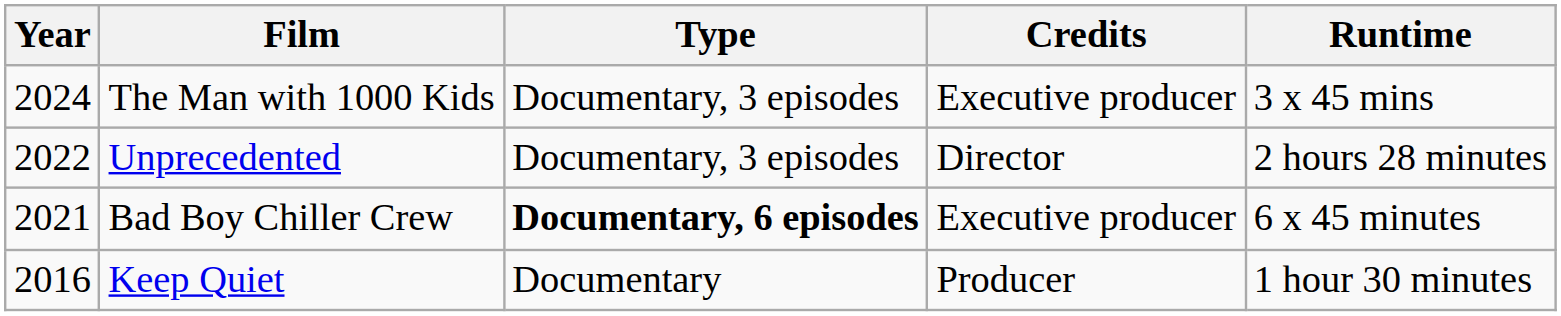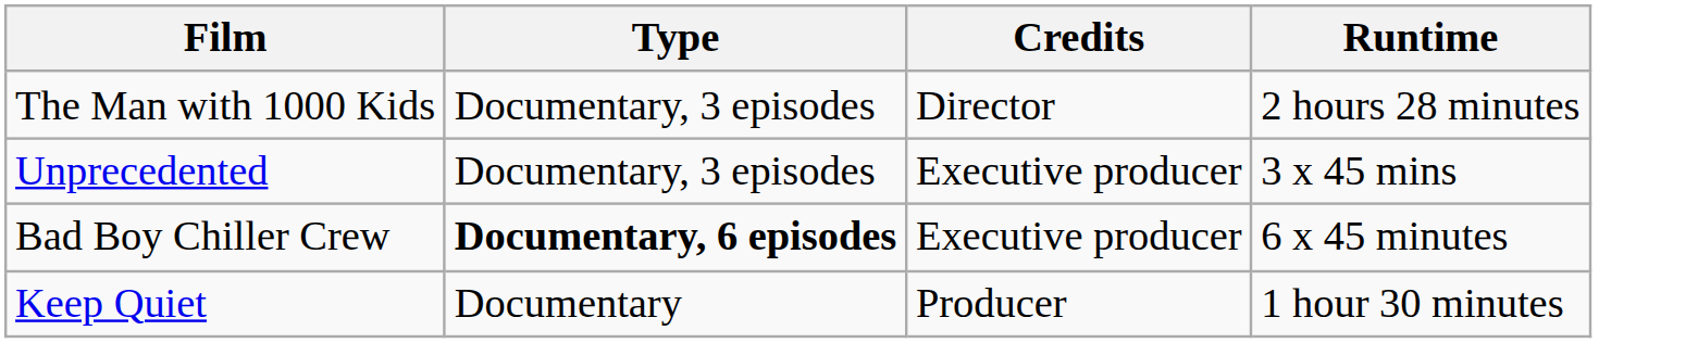 <table class="wikitable sortable">
 <tr>
-<th>Year</th>
 <th>Film</th>
 <th>Type</th>
 <th>Credits</th>
 <th>Runtime</th>
 </tr>
 <tr>
-<td>2024</td>
 <td>The Man with 1000 Kids</td>
+<td>Documentary, 3 episodes</td>
+<td>Director</td>
+<td>2 hours 28 minutes</td>
+</tr>
+<tr>
+<td><a href='#'>Unprecedented</a></td>
 <td>Documentary, 3 episodes</td>
 <td>Executive producer</td>
 <td>3 x 45 mins</td>
 </tr>
 <tr>
-<td>2022</td>
-<td><a href='#'>Unprecedented</a></td>
-<td>Documentary, 3 episodes</td>
-<td>Director</td>
-<td>2 hours 28 minutes</td>
-</tr>
-<tr>
-<td>2021</td>
 <td>Bad Boy Chiller Crew</td>
 <td><strong>Documentary, 6 episodes</strong></td>
 <td>Executive producer</td>
 <td>6 x 45 minutes</td>
 </tr>
 <tr>
-<td>2016</td>
 <td><a href='#'>Keep Quiet</a></td>
 <td>Documentary</td>
 <td>Producer</td>
 <td>1 hour 30 minutes</td>
 </tr>
 </table>
